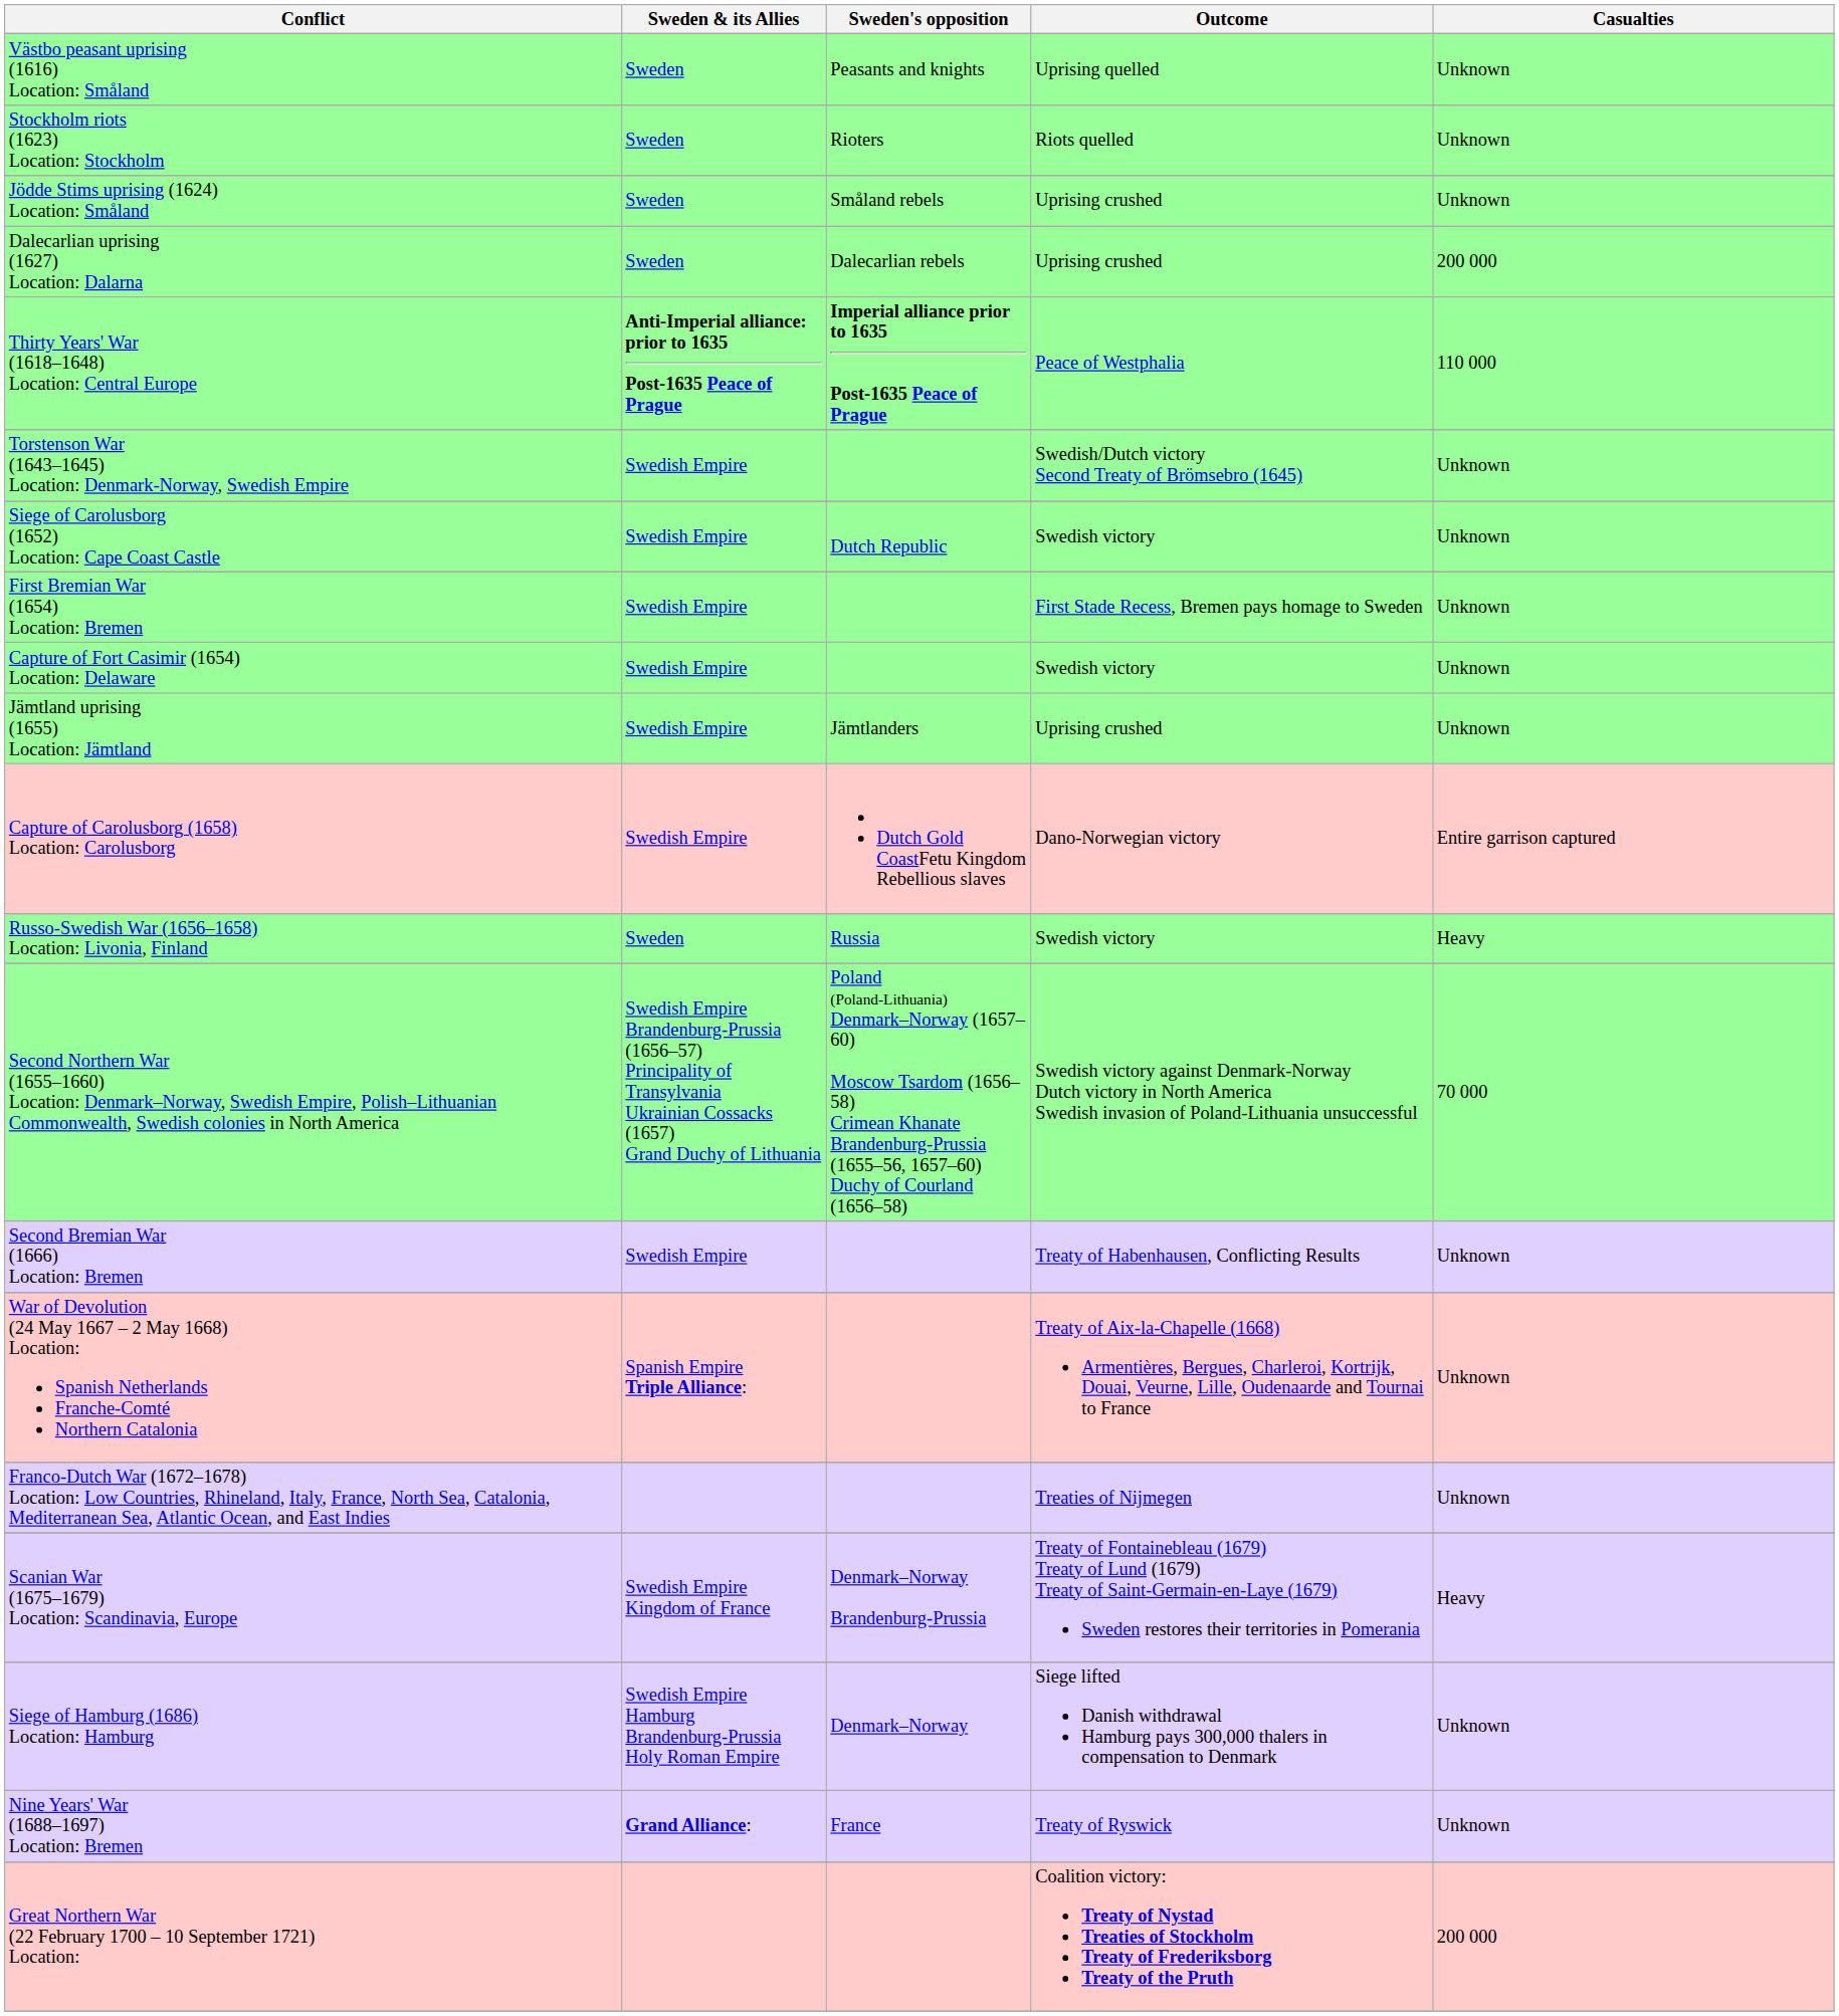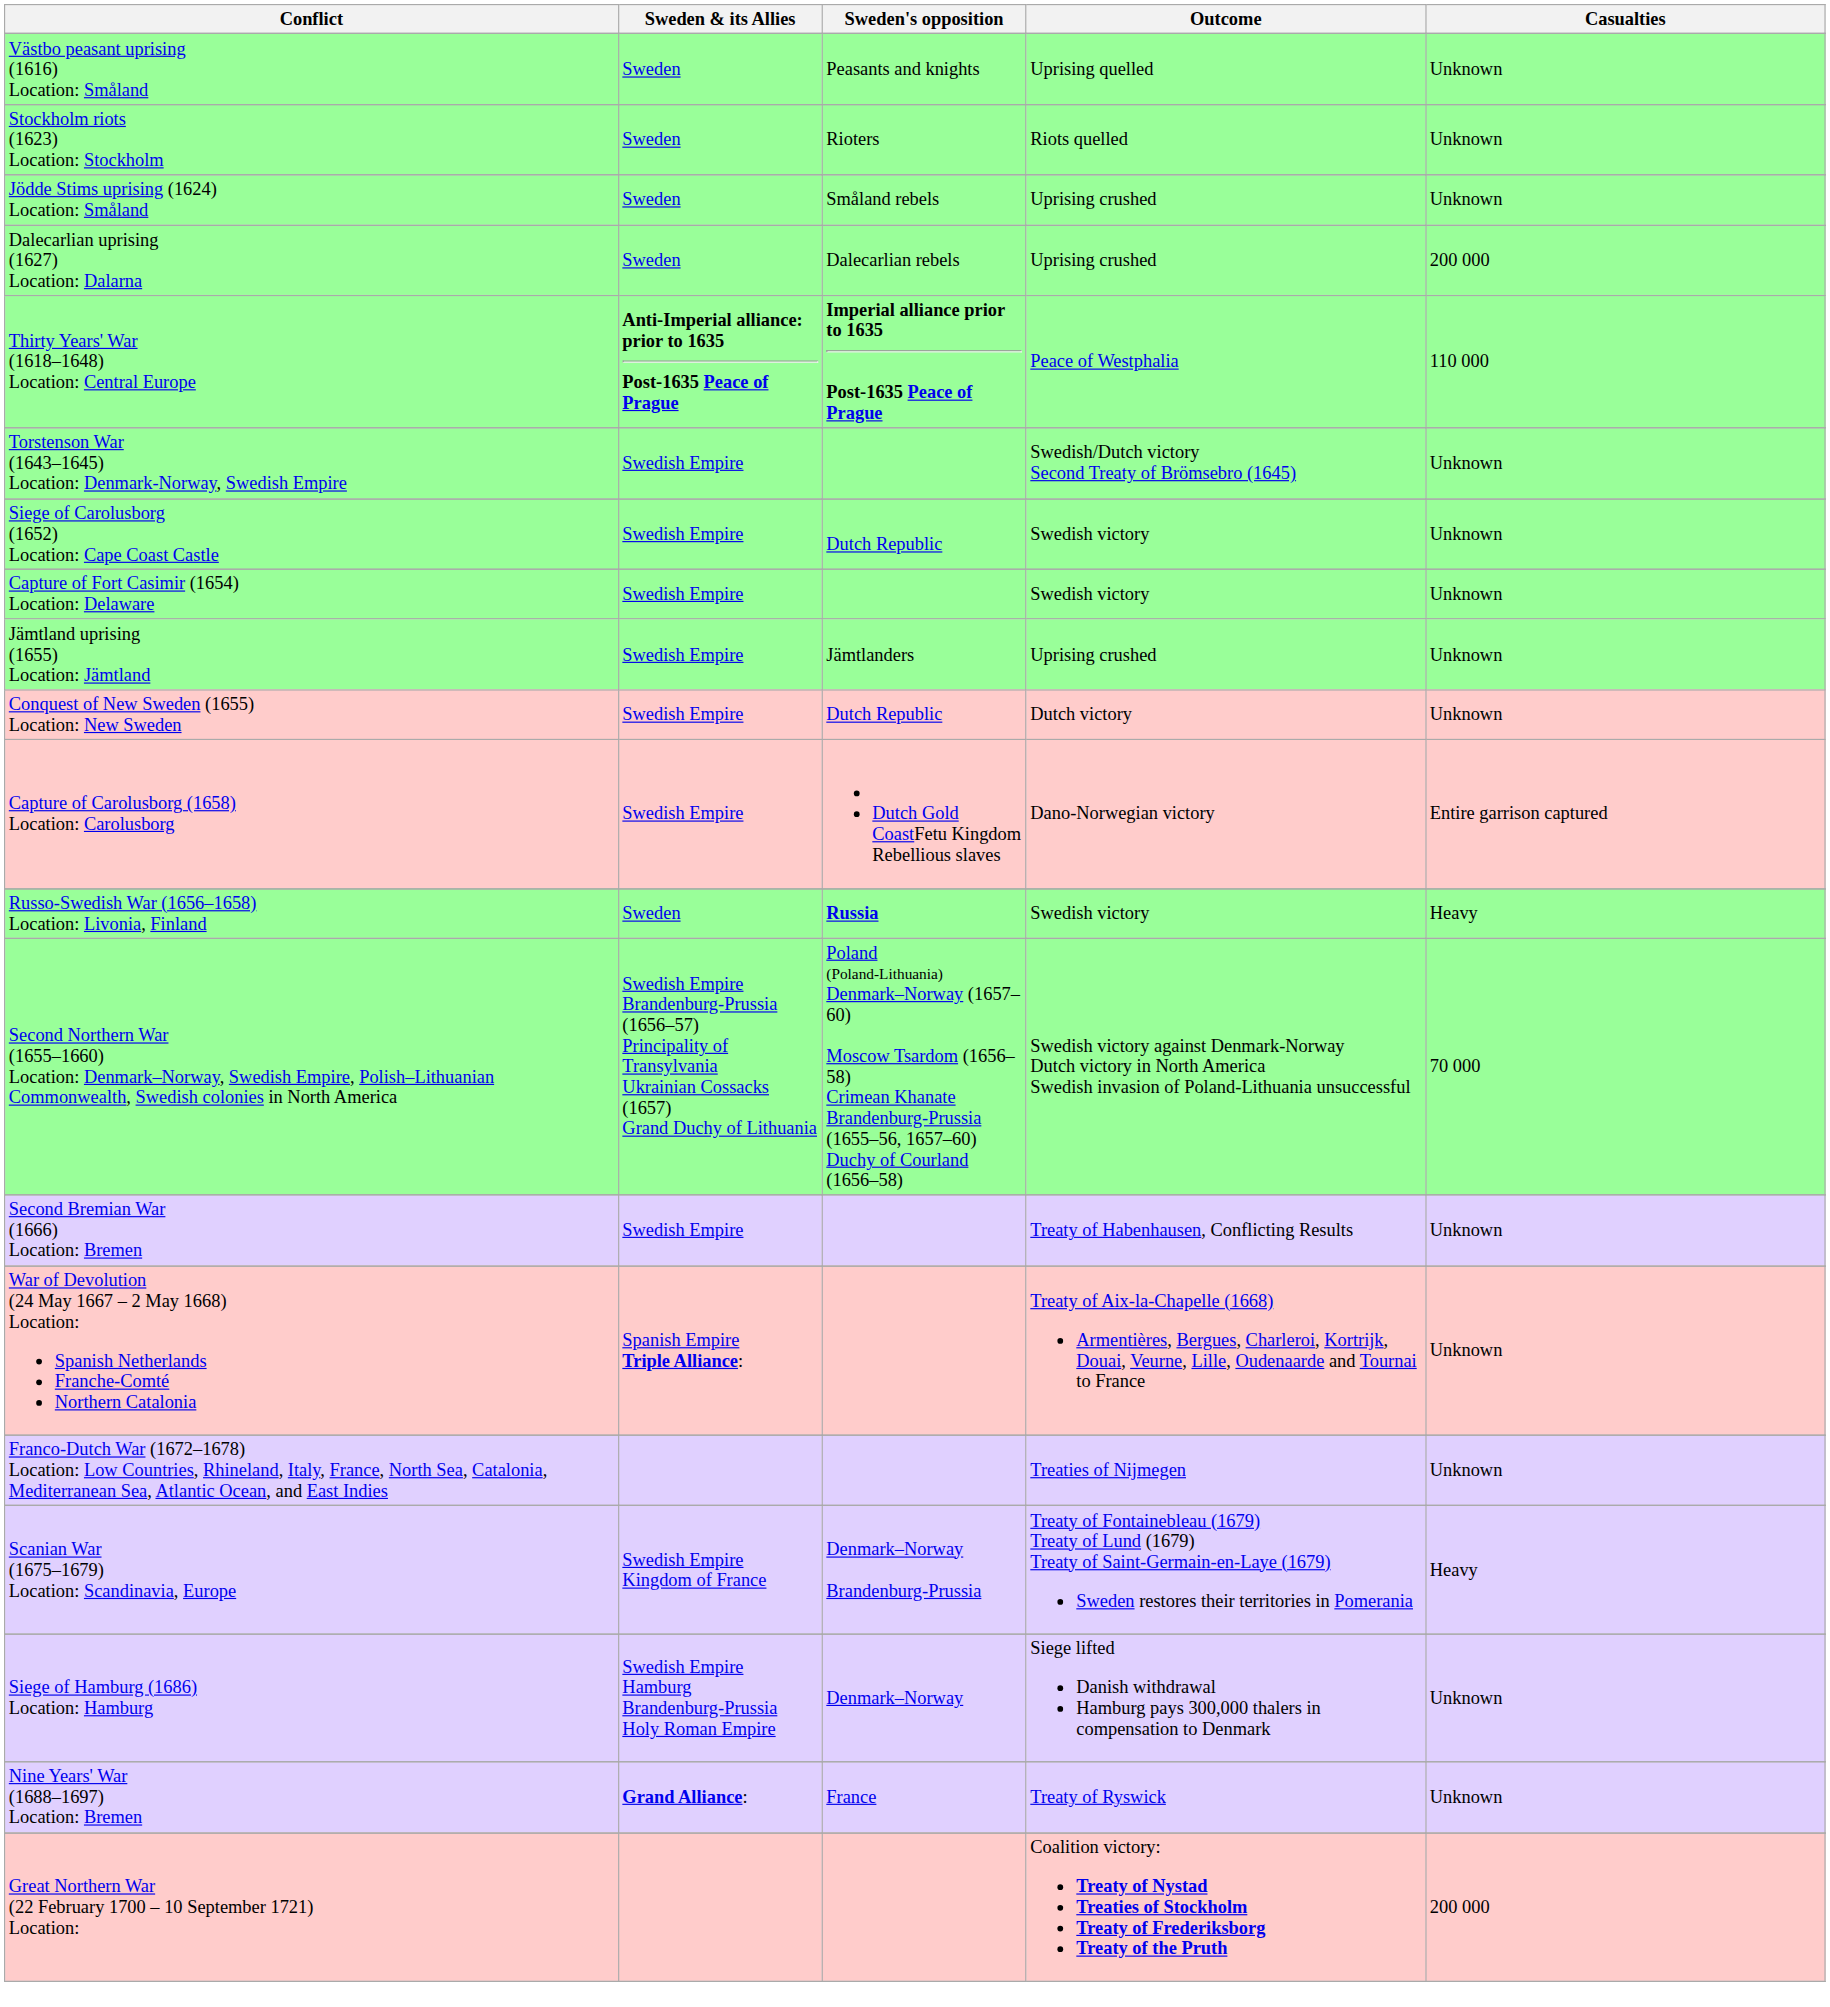 <table class="wikitable sortable" width="100%">
 <tr>
 <th rowspan="1">Conflict</th>
 <th rowspan="1" width=170px>Sweden & its Allies</th>
 <th rowspan="1" width=170px>Sweden's opposition</th>
 <th rowspan="1" width=340px>Outcome</th>
 <th rowspan="1" width=340px>Casualties</th>
 </tr>
 <tr>
 </tr>
 <tr bgcolor="#99ff99">
 <td><a href='#'>Västbo peasant uprising</a><br>(1616)<br>Location: <a href='#'>Småland</a></td>
 <td> <a href='#'>Sweden</a></td>
 <td> Peasants and knights</td>
 <td>Uprising quelled</td>
 <td>Unknown</td>
 </tr>
 <tr>
 </tr>
 <tr bgcolor="#99ff99">
 <td><a href='#'>Stockholm riots</a><br>(1623)<br>Location: <a href='#'>Stockholm</a></td>
 <td> <a href='#'>Sweden</a></td>
 <td> Rioters</td>
 <td>Riots quelled</td>
 <td>Unknown</td>
 </tr>
 <tr>
 </tr>
 <tr bgcolor="#99ff99">
 <td><a href='#'>Jödde Stims uprising</a> (1624)<br>Location: <a href='#'>Småland</a></td>
 <td> <a href='#'>Sweden</a></td>
 <td> Småland rebels</td>
 <td>Uprising crushed</td>
 <td>Unknown</td>
 </tr>
 <tr>
 </tr>
 <tr bgcolor="#99ff99">
 <td>Dalecarlian uprising<br>(1627)<br>Location: <a href='#'>Dalarna</a></td>
 <td> <a href='#'>Sweden</a></td>
 <td> Dalecarlian rebels</td>
 <td>Uprising crushed</td>
 <td>200 000</td>
 </tr>
 <tr bgcolor="#99ff99">
 <td><a href='#'>Thirty Years' War</a><br>(1618–1648)<br>Location: <a href='#'>Central Europe</a></td>
 <td><strong>Anti-Imperial alliance: prior to 1635</strong><hr><strong>Post-1635 <a href='#'>Peace of Prague</a></strong></td>
 <td><strong>Imperial alliance prior to 1635</strong><hr><br><strong>Post-1635 <a href='#'>Peace of Prague</a></strong></td>
 <td><a href='#'>Peace of Westphalia</a></td>
 <td>110 000</td>
 </tr>
 <tr>
 </tr>
 <tr bgcolor="#99ff99">
 <td><a href='#'>Torstenson War</a><br>(1643–1645)<br>Location: <a href='#'>Denmark-Norway</a>, <a href='#'>Swedish Empire</a></td>
 <td> <a href='#'>Swedish Empire</a><br></td>
 <td><br></td>
 <td>Swedish/Dutch victory<br><a href='#'>Second Treaty of Brömsebro (1645)</a></td>
 <td>Unknown</td>
 </tr>
 <tr>
 </tr>
 <tr bgcolor="#99ff99">
 <td><a href='#'>Siege of Carolusborg</a><br>(1652)<br>Location: <a href='#'>Cape Coast Castle</a></td>
 <td> <a href='#'>Swedish Empire</a></td>
 <td><br> <a href='#'>Dutch Republic</a></td>
 <td>Swedish victory</td>
 <td>Unknown</td>
 </tr>
 <tr>
 </tr>
 <tr bgcolor="#99ff99">
-<td><a href='#'>First Bremian War</a><br>(1654)<br>Location: <a href='#'>Bremen</a></td>
-<td> <a href='#'>Swedish Empire</a></td>
-<td></td>
-<td><a href='#'>First Stade Recess</a>, Bremen pays homage to Sweden</td>
-<td>Unknown</td>
-</tr>
-<tr bgcolor="#99ff99">
 <td><a href='#'>Capture of Fort Casimir</a> (1654)<br>Location: <a href='#'>Delaware</a></td>
 <td> <a href='#'>Swedish Empire</a></td>
 <td></td>
 <td>Swedish victory</td>
 <td>Unknown</td>
 </tr>
 <tr bgcolor="#99ff99">
 <td>Jämtland uprising <br>(1655)<br>Location: <a href='#'>Jämtland</a></td>
 <td> <a href='#'>Swedish Empire</a></td>
 <td> Jämtlanders</td>
 <td>Uprising crushed</td>
 <td>Unknown</td>
 </tr>
 <tr bgcolor="#FFCCCB">
+<td><a href='#'>Conquest of New Sweden</a> (1655)<br>Location: <a href='#'>New Sweden</a></td>
+<td> <a href='#'>Swedish Empire</a></td>
+<td> <a href='#'>Dutch Republic</a></td>
+<td>Dutch victory</td>
+<td>Unknown</td>
+</tr>
+<tr bgcolor="#FFCCCB">
 <td><a href='#'>Capture of Carolusborg (1658)</a><br>Location: <a href='#'>Carolusborg</a></td>
 <td> <a href='#'>Swedish Empire</a></td>
 <td><br><ul><li></li><li> <a href='#'>Dutch Gold Coast</a>Fetu Kingdom<br> Rebellious slaves</li></ul></td>
 <td>Dano-Norwegian victory</td>
 <td>Entire garrison captured</td>
 </tr>
 <tr>
 </tr>
 <tr bgcolor="#99ff99">
 <td><a href='#'>Russo-Swedish War (1656–1658)</a><br>Location: <a href='#'>Livonia</a>, <a href='#'>Finland</a></td>
 <td> <a href='#'>Sweden</a></td>
-<td> <a href='#'>Russia</a></td>
+<td><strong> <a href='#'>Russia</a></strong></td>
 <td>Swedish victory</td>
 <td>Heavy</td>
 </tr>
 <tr>
 </tr>
 <tr bgcolor="#99ff99">
 <td><a href='#'>Second Northern War</a><br>(1655–1660)<br>Location: <a href='#'>Denmark–Norway</a>, <a href='#'>Swedish Empire</a>, <a href='#'>Polish–Lithuanian Commonwealth</a>, <a href='#'>Swedish colonies</a> in North America</td>
 <td> <a href='#'>Swedish Empire</a><br> <a href='#'>Brandenburg-Prussia</a> (1656–57)<br> <a href='#'>Principality of Transylvania</a><br>  <a href='#'>Ukrainian Cossacks</a> (1657) <br>  <a href='#'>Grand Duchy of Lithuania</a><br> <br> </td>
 <td> <a href='#'>Poland</a><br><small>(Poland-Lithuania)</small><br>  <a href='#'>Denmark–Norway</a> (1657–60)<br><br> <a href='#'>Moscow Tsardom</a> (1656–58)<br> <a href='#'>Crimean Khanate</a><br> <a href='#'>Brandenburg-Prussia</a> (1655–56, 1657–60)<br> <a href='#'>Duchy of Courland</a> (1656–58)<br></td>
 <td>Swedish victory against Denmark-Norway<br>Dutch victory in North America<br>Swedish invasion of Poland-Lithuania unsuccessful</td>
 <td>70 000</td>
 </tr>
 <tr>
 </tr>
 <tr bgcolor="#E0D0FF">
 <td><a href='#'>Second Bremian War</a><br>(1666)<br>Location: <a href='#'>Bremen</a></td>
 <td> <a href='#'>Swedish Empire</a></td>
 <td></td>
 <td><a href='#'>Treaty of Habenhausen</a>, Conflicting Results</td>
 <td>Unknown</td>
 </tr>
 <tr>
 </tr>
 <tr bgcolor="#FFCCCB">
 <td><a href='#'>War of Devolution</a><br>(24 May 1667 – 2 May 1668)<br>Location:<ul><li><a href='#'>Spanish Netherlands</a></li><li><a href='#'>Franche-Comté</a></li><li><a href='#'>Northern Catalonia</a></li></ul></td>
 <td> <a href='#'>Spanish Empire</a><br><strong><a href='#'>Triple Alliance</a></strong>:</td>
 <td></td>
 <td><a href='#'>Treaty of Aix-la-Chapelle (1668)</a><br><ul><li><a href='#'>Armentières</a>, <a href='#'>Bergues</a>, <a href='#'>Charleroi</a>, <a href='#'>Kortrijk</a>, <a href='#'>Douai</a>, <a href='#'>Veurne</a>, <a href='#'>Lille</a>, <a href='#'>Oudenaarde</a> and <a href='#'>Tournai</a> to France</li></ul></td>
 <td>Unknown</td>
 </tr>
 <tr>
 </tr>
 <tr bgcolor="#E0D0FF">
 <td><a href='#'>Franco-Dutch War</a> (1672–1678)<br>Location: <a href='#'>Low Countries</a>, <a href='#'>Rhineland</a>, <a href='#'>Italy</a>, <a href='#'>France</a>, <a href='#'>North Sea</a>, <a href='#'>Catalonia</a>, <a href='#'>Mediterranean Sea</a>, <a href='#'>Atlantic Ocean</a>, and <a href='#'>East Indies</a></td>
 <td></td>
 <td></td>
 <td><a href='#'>Treaties of Nijmegen</a></td>
 <td>Unknown</td>
 </tr>
 <tr>
 </tr>
 <tr bgcolor="#E0D0FF">
 <td><a href='#'>Scanian War</a><br>(1675–1679)<br>Location: <a href='#'>Scandinavia</a>, <a href='#'>Europe</a></td>
 <td> <a href='#'>Swedish Empire</a><br> <a href='#'>Kingdom of France</a></td>
 <td> <a href='#'>Denmark–Norway</a><br><br> <a href='#'>Brandenburg-Prussia</a><br></td>
 <td><a href='#'>Treaty of Fontainebleau (1679)</a><br><a href='#'>Treaty of Lund</a> (1679)<br><a href='#'>Treaty of Saint-Germain-en-Laye (1679)</a><br><ul><li><a href='#'>Sweden</a> restores their territories in <a href='#'>Pomerania</a></li></ul></td>
 <td>Heavy</td>
 </tr>
 <tr>
 </tr>
 <tr bgcolor="#E0D0FF">
 <td><a href='#'>Siege of Hamburg (1686)</a><br>Location: <a href='#'>Hamburg</a></td>
 <td> <a href='#'>Swedish Empire</a><br>  <a href='#'>Hamburg</a> <br>  <a href='#'>Brandenburg-Prussia</a> <br>  <a href='#'>Holy Roman Empire</a></td>
 <td> <a href='#'>Denmark–Norway</a><br></td>
 <td>Siege lifted<br><ul><li>Danish withdrawal</li><li>Hamburg pays 300,000 thalers in compensation to Denmark</li></ul></td>
 <td>Unknown</td>
 </tr>
 <tr>
 </tr>
 <tr bgcolor="#E0D0FF">
 <td><a href='#'>Nine Years' War</a><br>(1688–1697)<br>Location: <a href='#'>Bremen</a></td>
 <td><strong><a href='#'>Grand Alliance</a></strong>: </td>
 <td> <a href='#'>France</a></td>
 <td><a href='#'>Treaty of Ryswick</a></td>
 <td>Unknown</td>
 </tr>
 <tr>
 </tr>
 <tr bgcolor="#FFCCCB">
 <td><a href='#'>Great Northern War</a><br>(22 February 1700 – 10 September 1721)<br>Location: </td>
 <td></td>
 <td></td>
 <td>Coalition victory:<br><ul><li><strong><a href='#'>Treaty of Nystad</a></strong></li><li><strong><a href='#'>Treaties of Stockholm</a></strong></li><li><strong><a href='#'>Treaty of Frederiksborg</a></strong></li><li><strong><a href='#'>Treaty of the Pruth</a></strong></li></ul></td>
 <td>200 000</td>
 </tr>
 <tr>
 </tr>
 </table>
